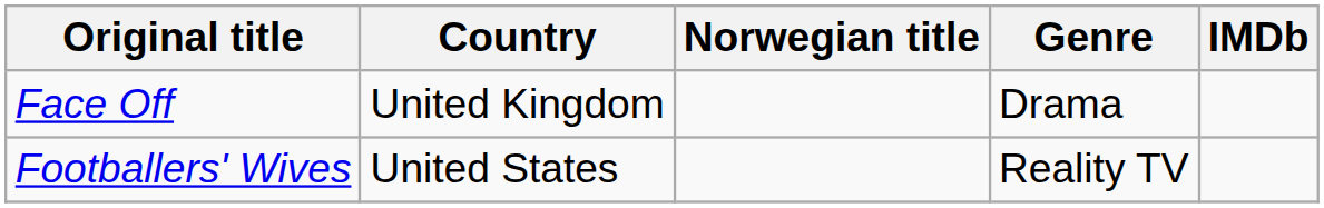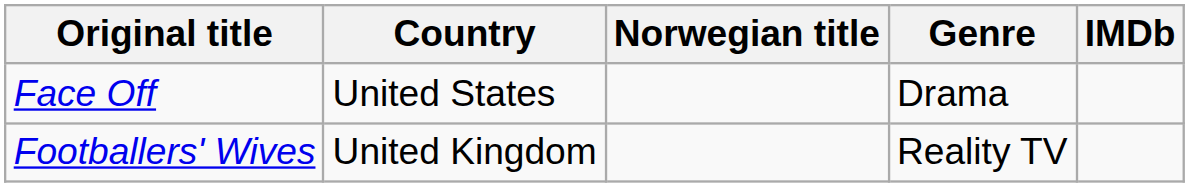 <table class="wikitable">
 <tr>
 <th>Original title</th>
 <th>Country</th>
 <th>Norwegian title</th>
 <th>Genre</th>
 <th>IMDb</th>
 </tr>
 <tr>
 <td><em><a href='#'>Face Off</a></em></td>
-<td>United Kingdom</td>
+<td>United States</td>
 <td></td>
 <td>Drama</td>
 <td></td>
 </tr>
 <tr>
 <td><em><a href='#'>Footballers' Wives</a></em></td>
-<td>United States</td>
+<td>United Kingdom</td>
 <td></td>
 <td>Reality TV</td>
 <td></td>
 </tr>
 </table>
